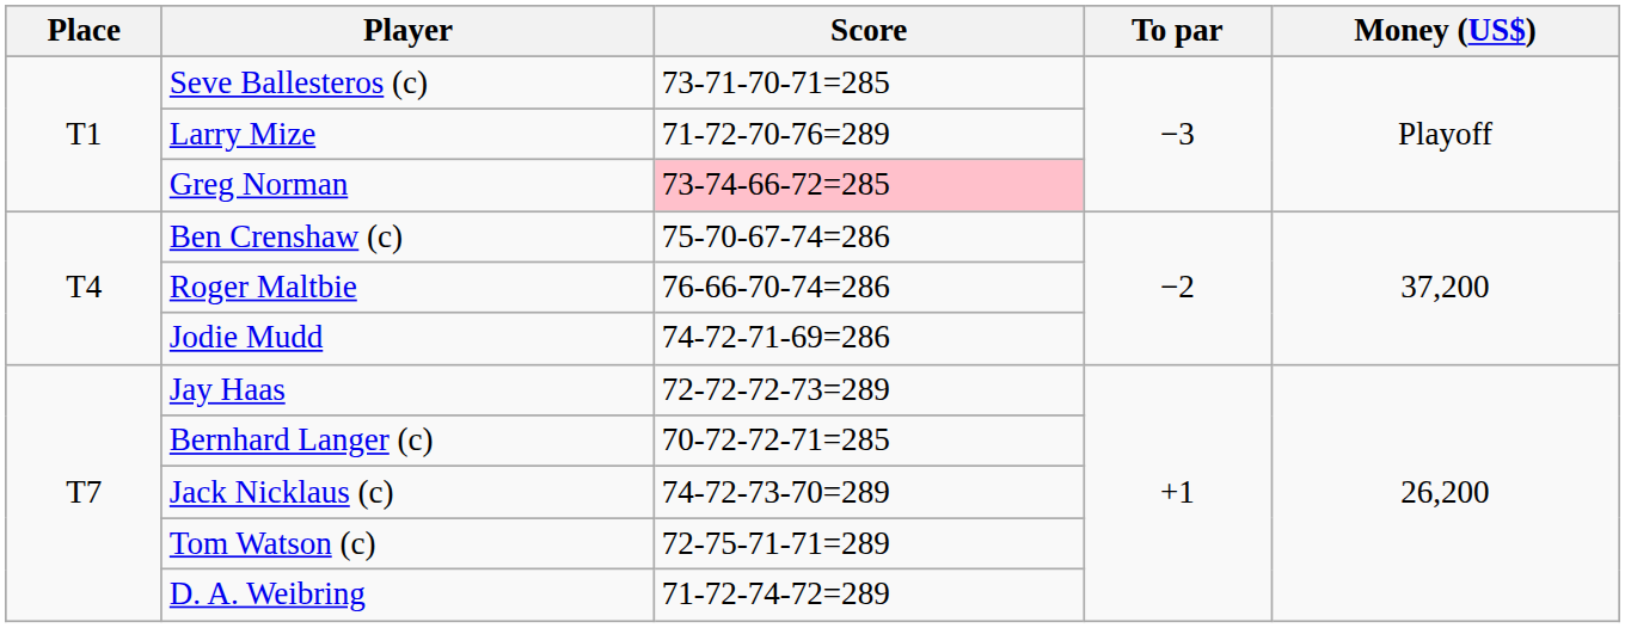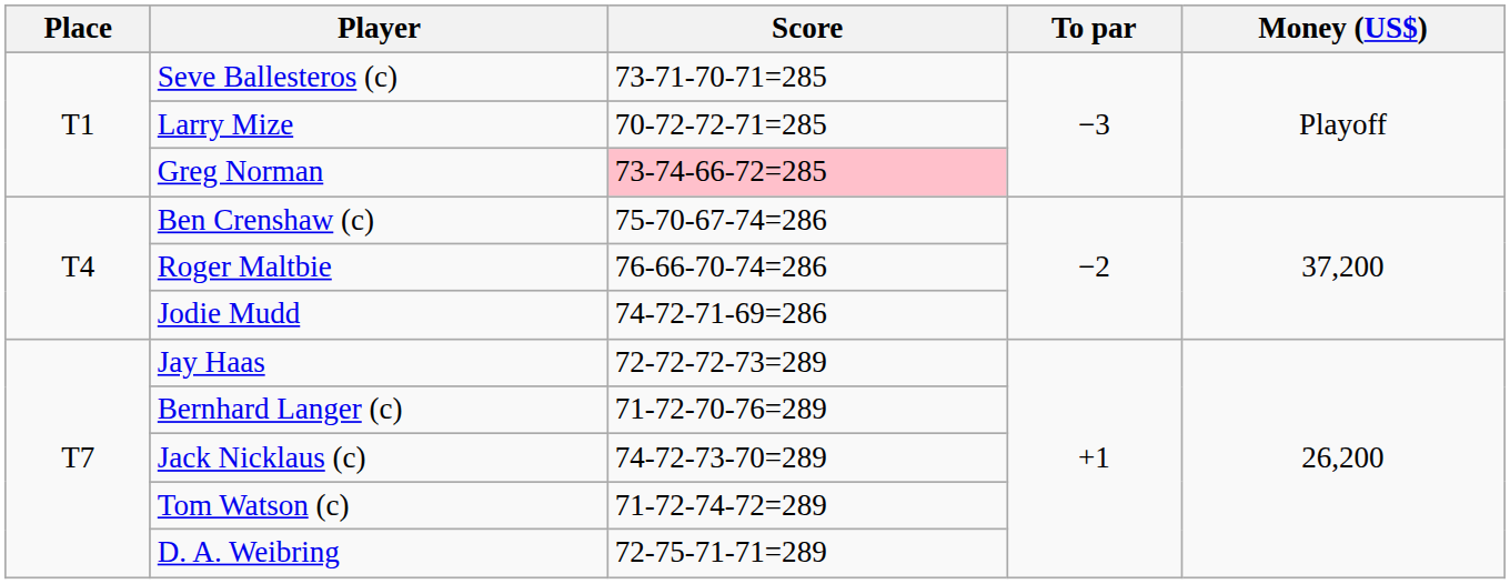 <table class="wikitable" style="width:50em;margin-bottom:0;">
 <tr>
 <th>Place</th>
 <th>Player</th>
 <th>Score</th>
 <th>To par</th>
 <th>Money (<a href='#'>US$</a>)</th>
 </tr>
 <tr>
 <td rowspan=3 align=center>T1</td>
 <td> <a href='#'>Seve Ballesteros</a> (c)</td>
 <td>73-71-70-71=285</td>
 <td rowspan=3 align=center>−3</td>
 <td rowspan=3 align=center>Playoff</td>
 </tr>
 <tr>
 <td> <a href='#'>Larry Mize</a></td>
-<td>71-72-70-76=289</td>
+<td>70-72-72-71=285</td>
 </tr>
 <tr>
 <td> <a href='#'>Greg Norman</a></td>
 <td style="background: pink;">73-74-66-72=285</td>
 </tr>
 <tr>
 <td rowspan=3 align=center>T4</td>
 <td> <a href='#'>Ben Crenshaw</a> (c)</td>
 <td>75-70-67-74=286</td>
 <td rowspan=3 align=center>−2</td>
 <td rowspan=3 align=center>37,200</td>
 </tr>
 <tr>
 <td> <a href='#'>Roger Maltbie</a></td>
 <td>76-66-70-74=286</td>
 </tr>
 <tr>
 <td> <a href='#'>Jodie Mudd</a></td>
 <td>74-72-71-69=286</td>
 </tr>
 <tr>
 <td rowspan=5 align=center>T7</td>
 <td> <a href='#'>Jay Haas</a></td>
 <td>72-72-72-73=289</td>
 <td rowspan=5 align=center>+1</td>
 <td rowspan=5 align=center>26,200</td>
 </tr>
 <tr>
 <td> <a href='#'>Bernhard Langer</a> (c)</td>
-<td>70-72-72-71=285</td>
+<td>71-72-70-76=289</td>
 </tr>
 <tr>
 <td> <a href='#'>Jack Nicklaus</a> (c)</td>
 <td>74-72-73-70=289</td>
 </tr>
 <tr>
 <td> <a href='#'>Tom Watson</a> (c)</td>
-<td>72-75-71-71=289</td>
+<td>71-72-74-72=289</td>
 </tr>
 <tr>
 <td> <a href='#'>D. A. Weibring</a></td>
-<td>71-72-74-72=289</td>
+<td>72-75-71-71=289</td>
 </tr>
 </table>
